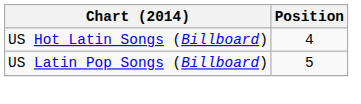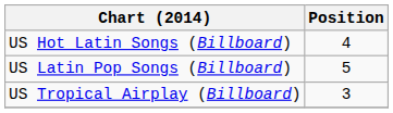 <table class="wikitable sortable">
 <tr>
 <th scope="col">Chart (2014)</th>
 <th scope="col">Position</th>
 </tr>
 <tr>
 <td>US <a href='#'>Hot Latin Songs</a> (<em><a href='#'>Billboard</a></em>)</td>
 <td style="text-align:center;">4</td>
 </tr>
 <tr>
 <td>US <a href='#'>Latin Pop Songs</a> (<em><a href='#'>Billboard</a></em>)</td>
 <td style="text-align:center;">5</td>
 </tr>
 <tr>
+<td>US <a href='#'>Tropical Airplay</a> (<em><a href='#'>Billboard</a></em>)</td>
+<td style="text-align:center;">3</td>
+</tr>
+<tr>
 </tr>
 </table>
